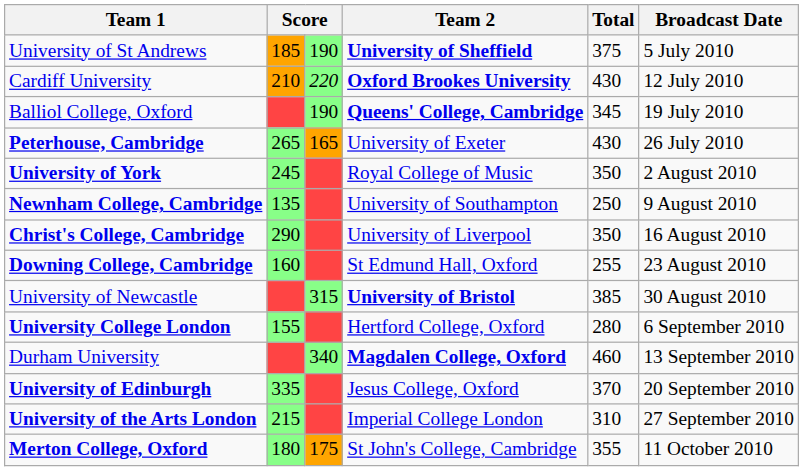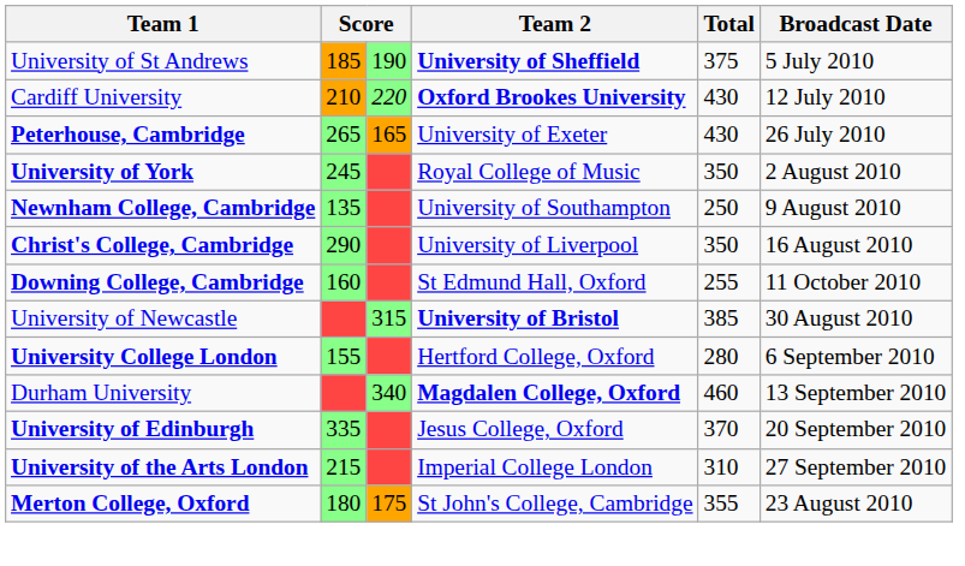 <table class="wikitable" border="1">
 <tr>
 <th>Team 1</th>
 <th colspan=2>Score</th>
 <th>Team 2</th>
 <th>Total</th>
 <th>Broadcast Date</th>
 </tr>
 <tr>
 <td><a href='#'>University of St Andrews</a></td>
 <td style="background:orange">185</td>
 <td style="background:#88ff88">190</td>
 <td><strong><a href='#'>University of Sheffield</a></strong></td>
 <td>375</td>
 <td>5 July 2010</td>
 </tr>
 <tr>
 <td><a href='#'>Cardiff University</a></td>
 <td style="background:orange">210</td>
 <td style="background:#88ff88"><em>220</em></td>
 <td><strong><a href='#'>Oxford Brookes University</a></strong></td>
 <td>430</td>
 <td>12 July 2010</td>
-</tr>
-<tr>
-<td><a href='#'>Balliol College, Oxford</a></td>
-<td style="background:#ff4444"></td>
-<td style="background:#88ff88">190</td>
-<td><strong><a href='#'>Queens' College, Cambridge</a></strong></td>
-<td>345</td>
-<td>19 July 2010</td>
 </tr>
 <tr>
 <td><strong><a href='#'>Peterhouse, Cambridge</a></strong></td>
 <td style="background:#88ff88">265</td>
 <td style="background:orange">165</td>
 <td><a href='#'>University of Exeter</a></td>
 <td>430</td>
 <td>26 July 2010</td>
 </tr>
 <tr>
 <td><strong><a href='#'>University of York</a></strong></td>
 <td style="background:#88ff88">245</td>
 <td style="background:#ff4444"></td>
 <td><a href='#'>Royal College of Music</a></td>
 <td>350</td>
 <td>2 August 2010</td>
 </tr>
 <tr>
 <td><strong><a href='#'>Newnham College, Cambridge</a></strong></td>
 <td style="background:#88ff88">135</td>
 <td style="background:#ff4444"></td>
 <td><a href='#'>University of Southampton</a></td>
 <td>250</td>
 <td>9 August 2010</td>
 </tr>
 <tr>
 <td><strong><a href='#'>Christ's College, Cambridge</a></strong></td>
 <td style="background:#88ff88">290</td>
 <td style="background:#ff4444"></td>
 <td><a href='#'>University of Liverpool</a></td>
 <td>350</td>
 <td>16 August 2010</td>
 </tr>
 <tr>
 <td><strong><a href='#'>Downing College, Cambridge</a></strong></td>
 <td style="background:#88ff88">160</td>
 <td style="background:#ff4444"></td>
 <td><a href='#'>St Edmund Hall, Oxford</a></td>
 <td>255</td>
-<td>23 August 2010</td>
+<td>11 October 2010</td>
 </tr>
 <tr>
 <td><a href='#'>University of Newcastle</a></td>
 <td style="background:#ff4444"></td>
 <td style="background:#88ff88">315</td>
 <td><strong><a href='#'>University of Bristol</a></strong></td>
 <td>385</td>
 <td>30 August 2010</td>
 </tr>
 <tr>
 <td><strong><a href='#'>University College London</a></strong></td>
 <td style="background:#88ff88">155</td>
 <td style="background:#ff4444"></td>
 <td><a href='#'>Hertford College, Oxford</a></td>
 <td>280</td>
 <td>6 September 2010</td>
 </tr>
 <tr>
 <td><a href='#'>Durham University</a></td>
 <td style="background:#ff4444"></td>
 <td style="background:#88ff88">340</td>
 <td><strong><a href='#'>Magdalen College, Oxford</a></strong></td>
 <td>460</td>
 <td>13 September 2010</td>
 </tr>
 <tr>
 <td><strong><a href='#'>University of Edinburgh</a></strong></td>
 <td style="background:#88ff88">335</td>
 <td style="background:#ff4444"></td>
 <td><a href='#'>Jesus College, Oxford</a></td>
 <td>370</td>
 <td>20 September 2010</td>
 </tr>
 <tr>
 <td><strong><a href='#'>University of the Arts London</a></strong></td>
 <td style="background:#88ff88">215</td>
 <td style="background:#ff4444"></td>
 <td><a href='#'>Imperial College London</a></td>
 <td>310</td>
 <td>27 September 2010</td>
 </tr>
 <tr>
 <td><strong><a href='#'>Merton College, Oxford</a></strong></td>
 <td style="background:#88ff88">180</td>
 <td style="background:orange">175</td>
 <td><a href='#'>St John's College, Cambridge</a></td>
 <td>355</td>
-<td>11 October 2010</td>
+<td>23 August 2010</td>
 </tr>
 </table>
